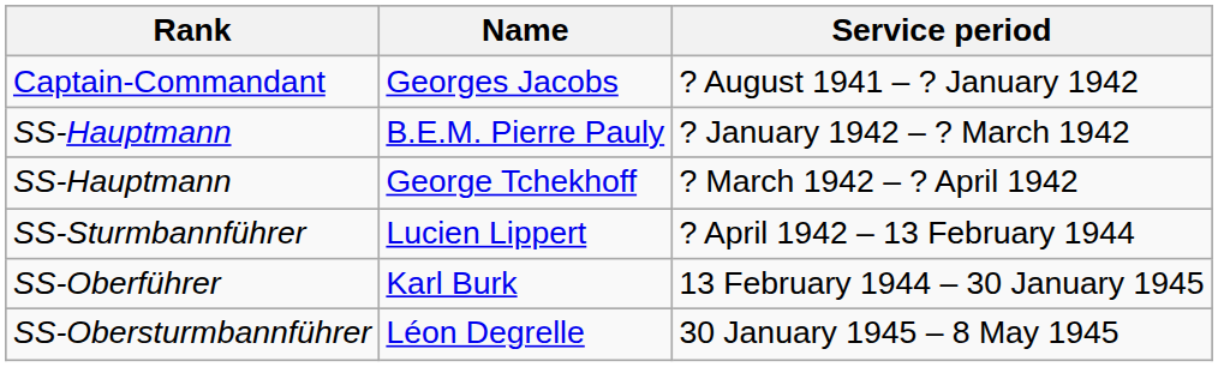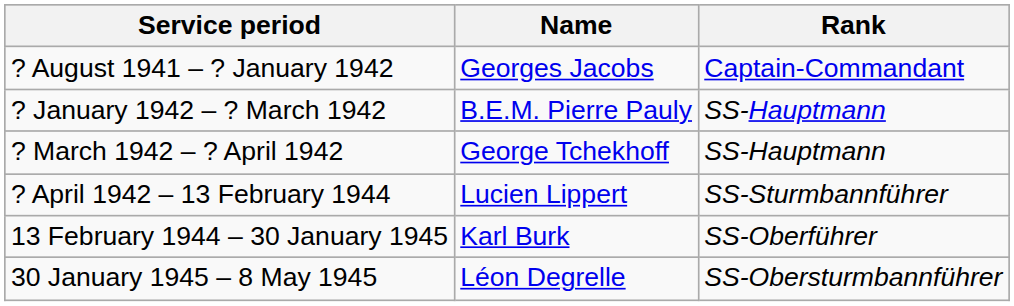 <table class="wikitable">
 <tr>
+<th>Service period</th>
+<th>Name</th>
 <th>Rank</th>
-<th>Name</th>
-<th>Service period</th>
 </tr>
 <tr>
+<td>? August 1941 – ? January 1942</td>
+<td><a href='#'>Georges Jacobs</a></td>
 <td><a href='#'>Captain-Commandant</a></td>
-<td><a href='#'>Georges Jacobs</a></td>
-<td>? August 1941 – ? January 1942</td>
 </tr>
 <tr>
+<td>? January 1942 – ? March 1942</td>
+<td><a href='#'>B.E.M. Pierre Pauly</a></td>
 <td><em>SS-<a href='#'>Hauptmann</a></em></td>
-<td><a href='#'>B.E.M. Pierre Pauly</a></td>
-<td>? January 1942 – ? March 1942</td>
 </tr>
 <tr>
+<td>? March 1942 – ? April 1942</td>
+<td><a href='#'>George Tchekhoff</a></td>
 <td><em>SS-Hauptmann</em></td>
-<td><a href='#'>George Tchekhoff</a></td>
-<td>? March 1942 – ? April 1942</td>
 </tr>
 <tr>
+<td>? April 1942 – 13 February 1944</td>
+<td><a href='#'>Lucien Lippert</a></td>
 <td><em>SS-Sturmbannführer</em></td>
-<td><a href='#'>Lucien Lippert</a></td>
-<td>? April 1942 – 13 February 1944</td>
 </tr>
 <tr>
+<td>13 February 1944 – 30 January 1945</td>
+<td><a href='#'>Karl Burk</a></td>
 <td><em>SS-Oberführer</em></td>
-<td><a href='#'>Karl Burk</a></td>
-<td>13 February 1944 – 30 January 1945</td>
 </tr>
 <tr>
+<td>30 January 1945 – 8 May 1945</td>
+<td><a href='#'>Léon Degrelle</a></td>
 <td><em>SS-Obersturmbannführer</em></td>
-<td><a href='#'>Léon Degrelle</a></td>
-<td>30 January 1945 – 8 May 1945</td>
 </tr>
 </table>
